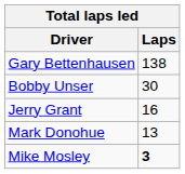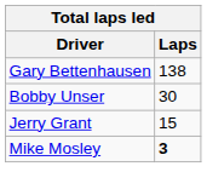 <table class="wikitable">
 <tr>
 <th colspan=2>Total laps led</th>
 </tr>
 <tr>
 <th>Driver</th>
 <th>Laps</th>
 </tr>
 <tr>
 <td><a href='#'>Gary Bettenhausen</a></td>
 <td>138</td>
 </tr>
 <tr>
 <td><a href='#'>Bobby Unser</a></td>
 <td>30</td>
 </tr>
 <tr>
 <td><a href='#'>Jerry Grant</a></td>
-<td>16</td>
-</tr>
-<tr>
-<td><a href='#'>Mark Donohue</a></td>
-<td>13</td>
+<td>15</td>
 </tr>
 <tr>
 <td><a href='#'>Mike Mosley</a></td>
 <td><strong>3</strong></td>
 </tr>
 </table>
